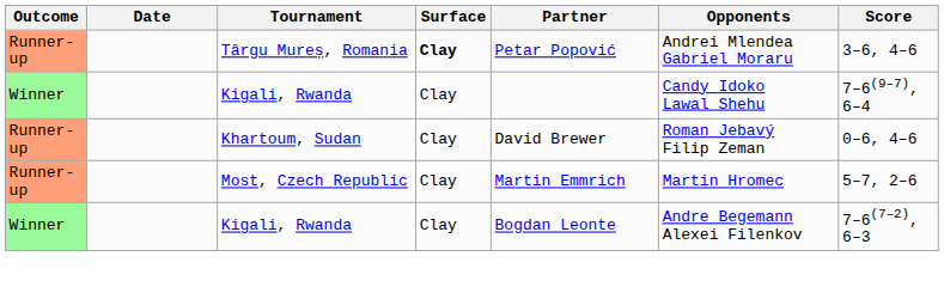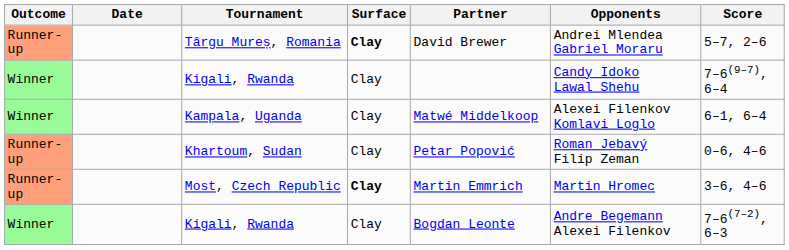 <table class=wikitable style=font-size:97%>
 <tr>
 <th width=60>Outcome</th>
 <th width=100>Date</th>
 <th width=155>Tournament</th>
 <th width=55>Surface</th>
 <th width=130>Partner</th>
 <th width=140>Opponents</th>
 <th width=75>Score</th>
 </tr>
 <tr bgcolor=fbfbfb  >
 <td bgcolor=ffa07a>Runner-up</td>
 <td></td>
 <td> <a href='#'>Târgu Mureș</a>, <a href='#'>Romania</a></td>
 <td><strong>Clay</strong></td>
-<td> <a href='#'>Petar Popović</a></td>
+<td> David Brewer</td>
 <td> Andrei Mlendea <br> <a href='#'>Gabriel Moraru</a></td>
-<td>3–6, 4–6</td>
+<td>5–7, 2–6</td>
 </tr>
 <tr bgcolor=fbfbfb  >
 <td bgcolor=98fb98>Winner</td>
 <td></td>
 <td> <a href='#'>Kigali</a>, <a href='#'>Rwanda</a></td>
 <td>Clay</td>
 <td></td>
 <td> <a href='#'>Candy Idoko</a> <br> <a href='#'>Lawal Shehu</a></td>
 <td>7–6<sup>(9–7)</sup>, 6–4</td>
 </tr>
 <tr bgcolor=fbfbfb  >
+<td bgcolor=98fb98>Winner</td>
+<td></td>
+<td> <a href='#'>Kampala</a>, <a href='#'>Uganda</a></td>
+<td>Clay</td>
+<td> <a href='#'>Matwé Middelkoop</a></td>
+<td> Alexei Filenkov <br> <a href='#'>Komlavi Loglo</a></td>
+<td>6–1, 6–4</td>
+</tr>
+<tr bgcolor=fbfbfb  >
 <td bgcolor=ffa07a>Runner-up</td>
 <td></td>
 <td> <a href='#'>Khartoum</a>, <a href='#'>Sudan</a></td>
 <td>Clay</td>
-<td> David Brewer</td>
+<td> <a href='#'>Petar Popović</a></td>
 <td> <a href='#'>Roman Jebavý</a> <br> Filip Zeman</td>
 <td>0–6, 4–6</td>
 </tr>
 <tr bgcolor=fbfbfb  >
 <td bgcolor=ffa07a>Runner-up</td>
 <td></td>
 <td> <a href='#'>Most</a>, <a href='#'>Czech Republic</a></td>
-<td>Clay</td>
+<td><strong>Clay</strong></td>
 <td> <a href='#'>Martin Emmrich</a></td>
 <td> <a href='#'>Martin Hromec</a> <br></td>
-<td>5–7, 2–6</td>
+<td>3–6, 4–6</td>
 </tr>
 <tr bgcolor=fbfbfb  >
 <td bgcolor=98fb98>Winner</td>
 <td></td>
 <td> <a href='#'>Kigali</a>, <a href='#'>Rwanda</a></td>
 <td>Clay</td>
 <td> <a href='#'>Bogdan Leonte</a></td>
 <td> <a href='#'>Andre Begemann</a> <br> Alexei Filenkov</td>
 <td>7–6<sup>(7–2)</sup>, 6–3</td>
 </tr>
 </table>
